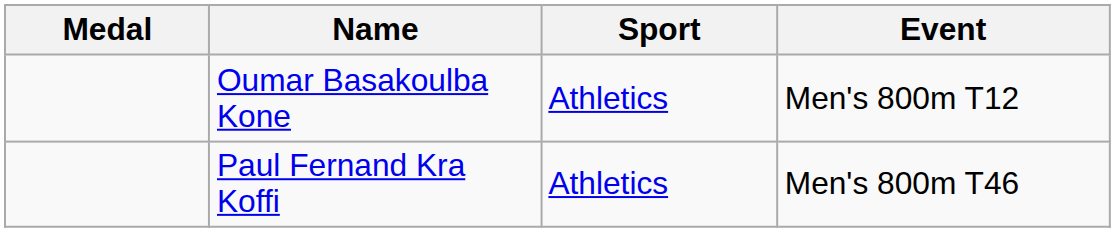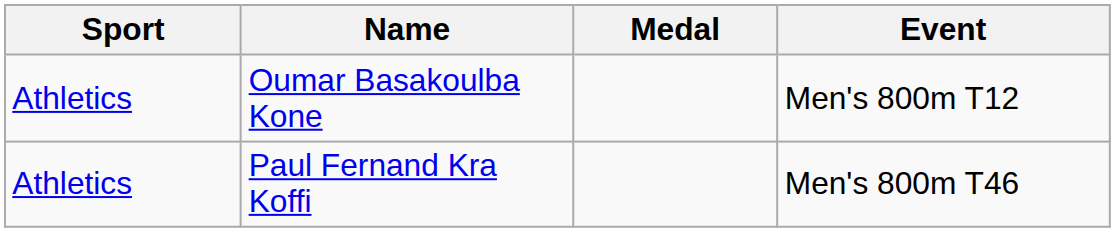 <table class="wikitable">
 <tr>
+<th style="width:7em">Sport</th>
+<th style="width:10em">Name</th>
 <th style="width:6em">Medal</th>
-<th style="width:10em">Name</th>
-<th style="width:7em">Sport</th>
 <th style="width:10em">Event</th>
 </tr>
 <tr>
+<td><a href='#'>Athletics</a></td>
+<td><a href='#'>Oumar Basakoulba Kone</a></td>
 <td></td>
-<td><a href='#'>Oumar Basakoulba Kone</a></td>
-<td><a href='#'>Athletics</a></td>
 <td>Men's 800m T12</td>
 </tr>
 <tr>
+<td><a href='#'>Athletics</a></td>
+<td><a href='#'>Paul Fernand Kra Koffi</a></td>
 <td></td>
-<td><a href='#'>Paul Fernand Kra Koffi</a></td>
-<td><a href='#'>Athletics</a></td>
 <td>Men's 800m T46</td>
 </tr>
 </table>
